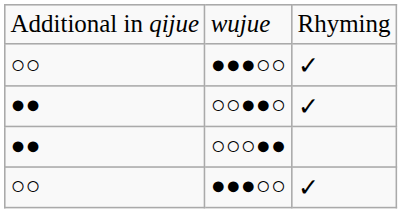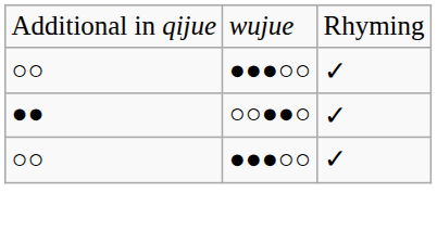 <table class="wikitable">
 <tr>
 <td>Additional in <em>qijue</em></td>
 <td><em>wujue</em></td>
 <td>Rhyming</td>
 </tr>
 <tr>
 <td>○○</td>
 <td>●●●○○</td>
 <td>✓</td>
 </tr>
 <tr>
 <td>●●</td>
 <td>○○●●○</td>
 <td>✓</td>
 </tr>
 <tr>
-<td>●●</td>
-<td>○○○●●</td>
-<td></td>
-</tr>
-<tr>
 <td>○○</td>
 <td>●●●○○</td>
 <td>✓</td>
 </tr>
 </table>
